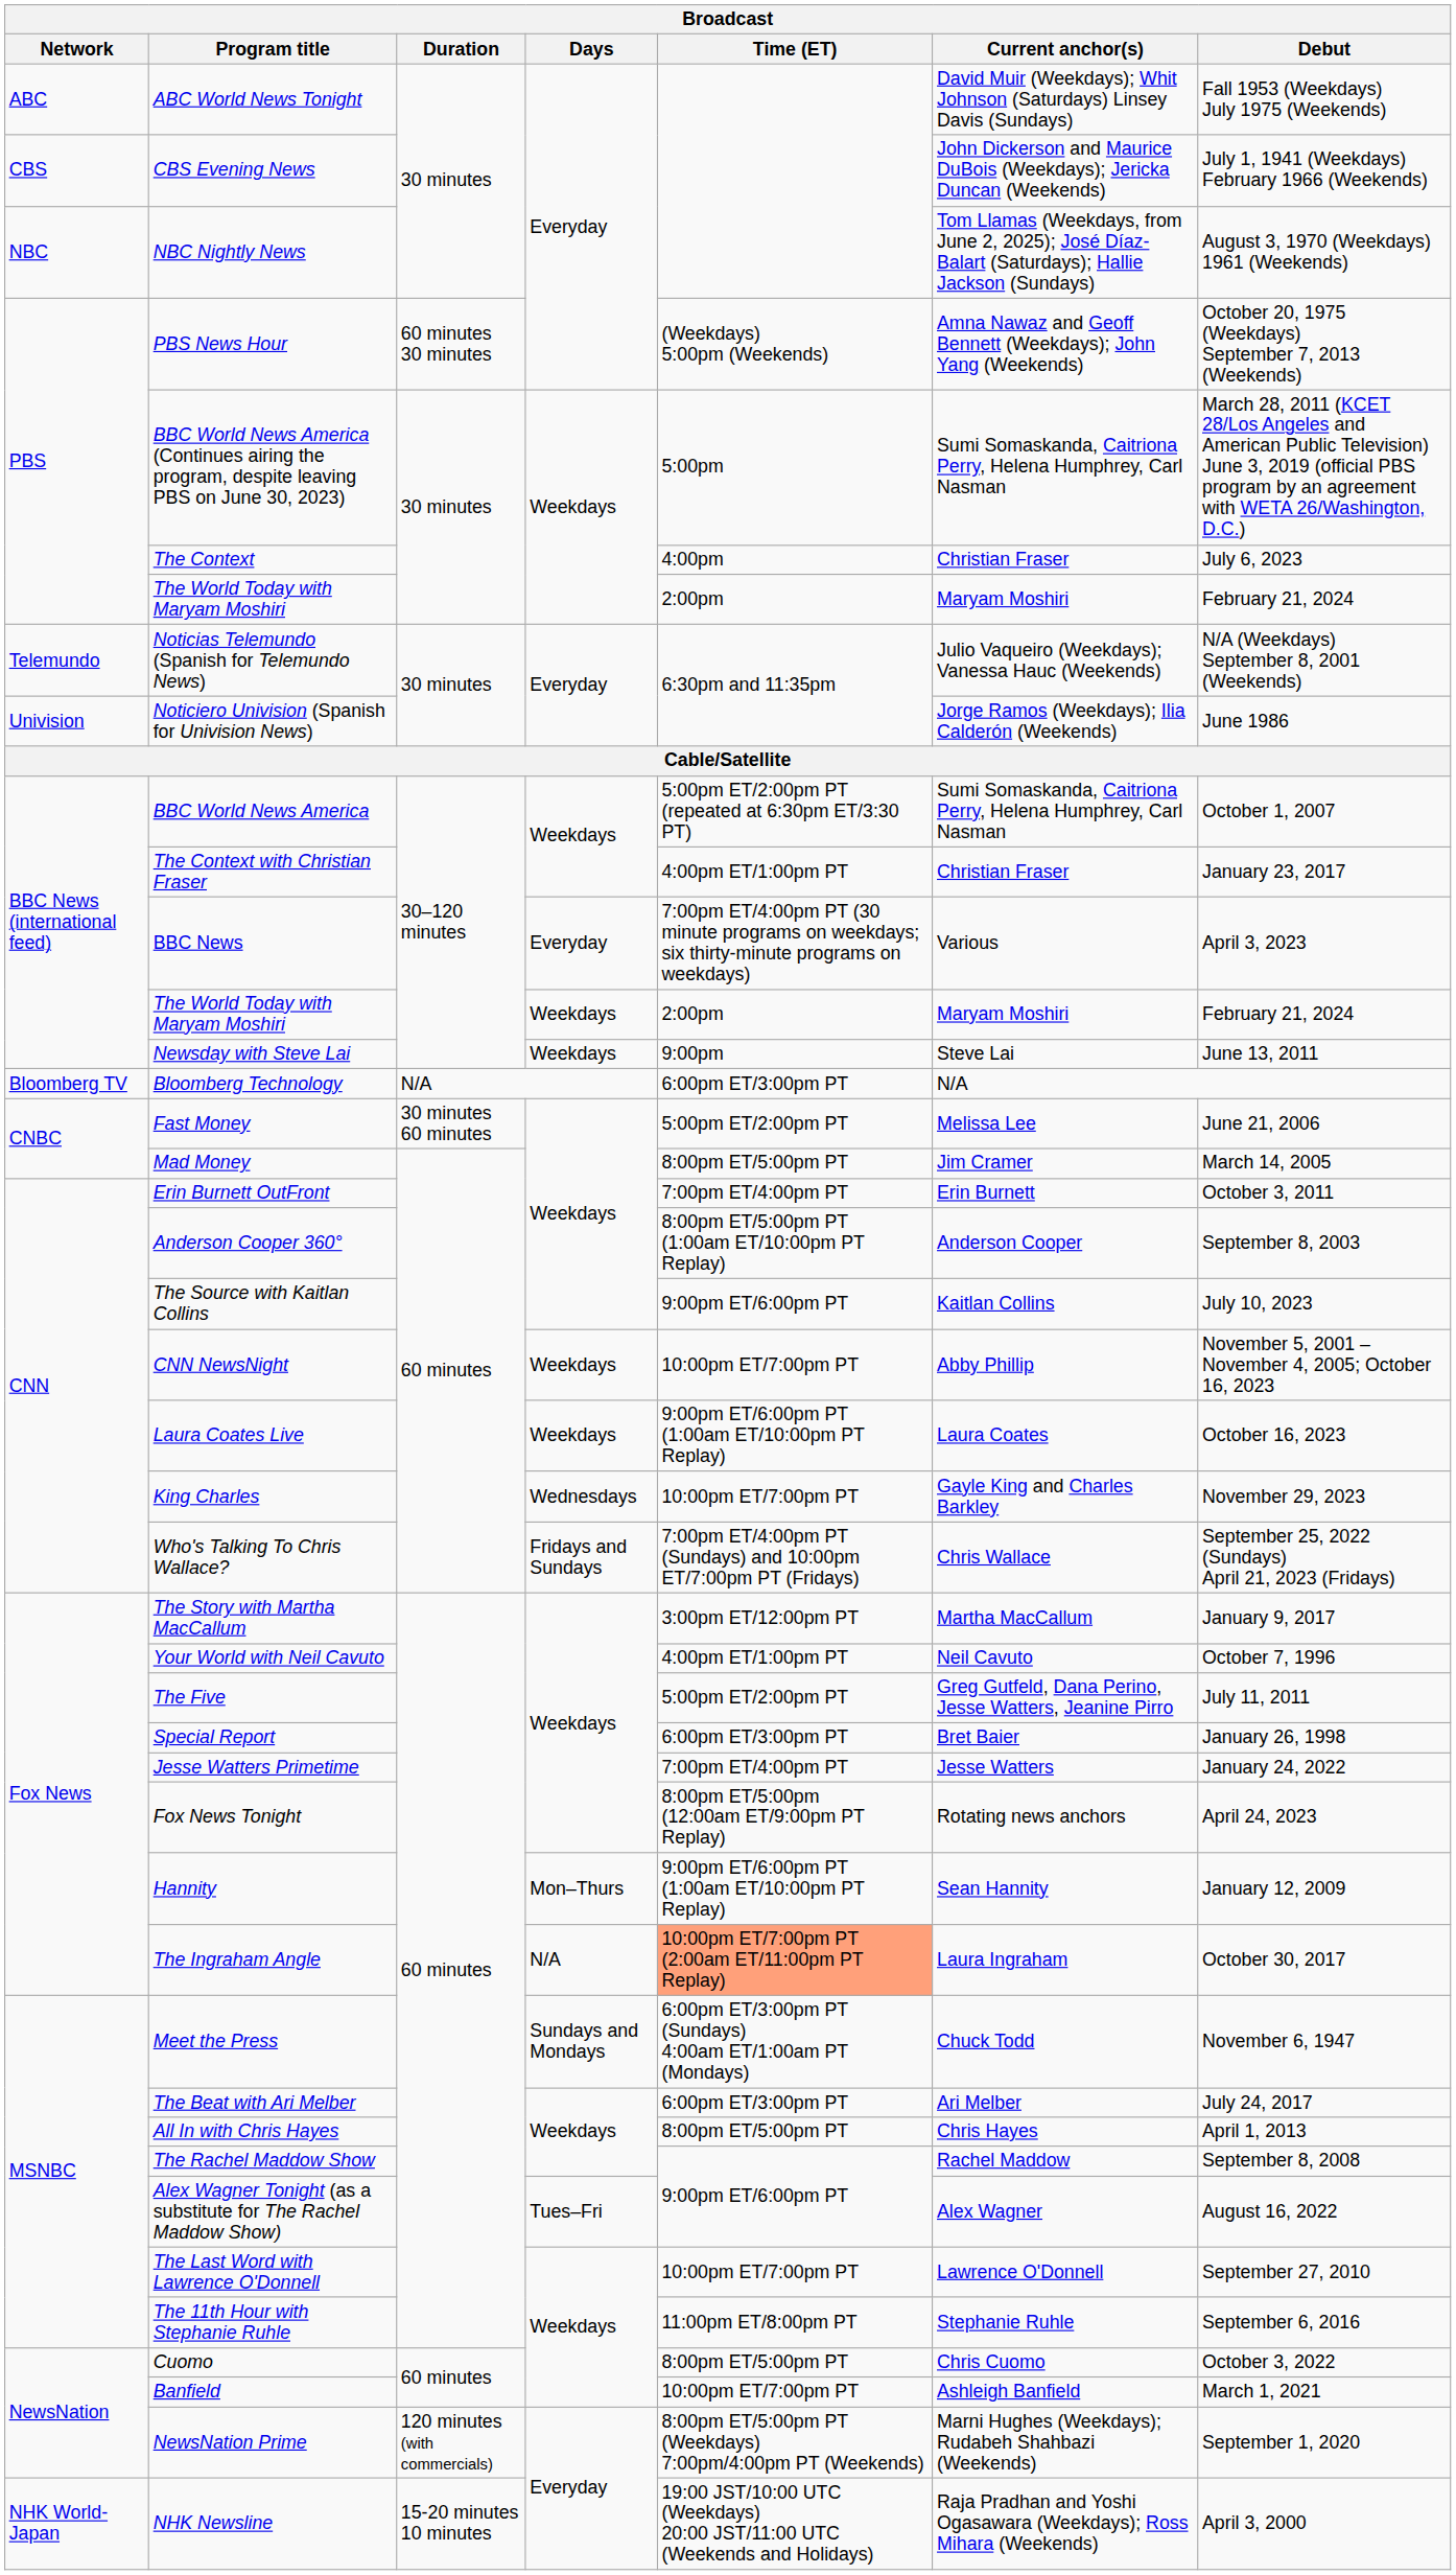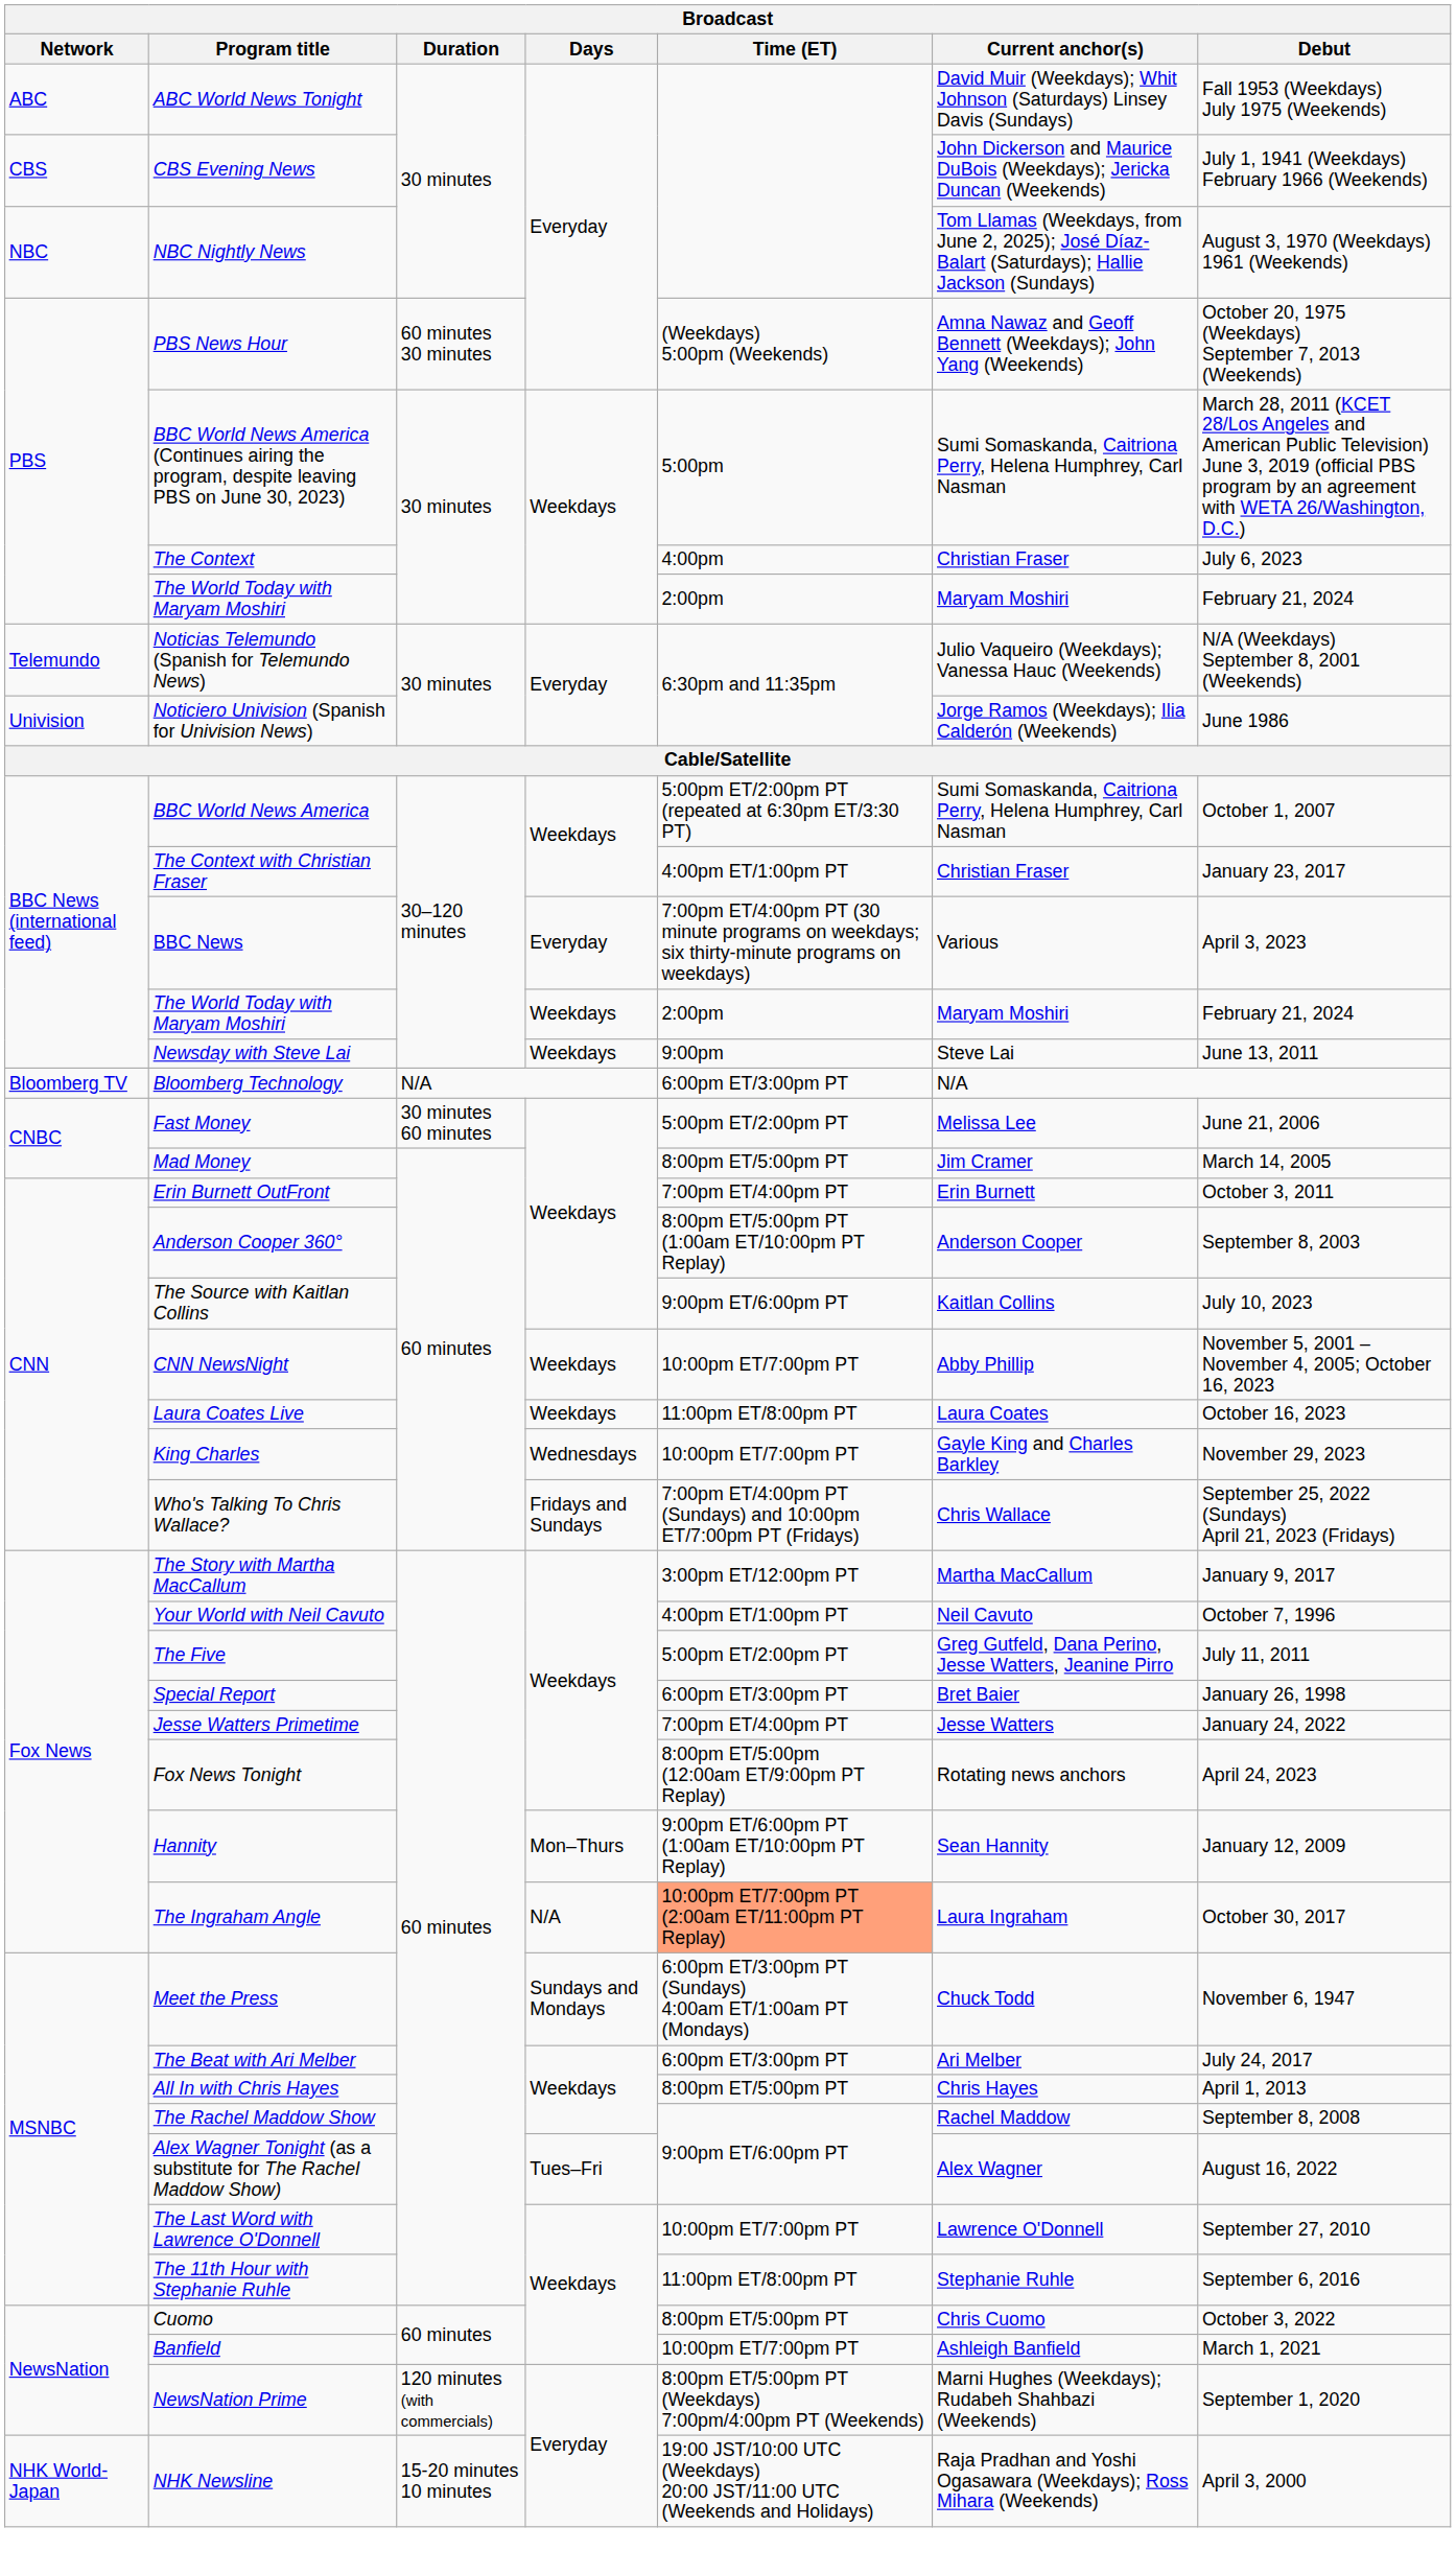 <table class="wikitable sortable">
 <tr>
 <th colspan="7">Broadcast</th>
 </tr>
 <tr>
 <th>Network</th>
 <th>Program title</th>
 <th>Duration</th>
 <th>Days</th>
 <th>Time (ET)</th>
 <th>Current anchor(s)</th>
 <th>Debut</th>
 </tr>
 <tr>
 <td><a href='#'>ABC</a></td>
 <td><em><a href='#'>ABC World News Tonight</a></em></td>
 <td rowspan="3">30 minutes </td>
 <td rowspan="4">Everyday</td>
 <td rowspan="3"></td>
 <td><a href='#'>David Muir</a> (Weekdays); <a href='#'>Whit Johnson</a> (Saturdays) Linsey Davis (Sundays)</td>
 <td>Fall 1953 (Weekdays)<br>July 1975 (Weekends)</td>
 </tr>
 <tr>
 <td><a href='#'>CBS</a></td>
 <td><em><a href='#'>CBS Evening News</a></em></td>
 <td><a href='#'>John Dickerson</a> and <a href='#'>Maurice DuBois</a> (Weekdays); <a href='#'>Jericka Duncan</a> (Weekends)</td>
 <td>July 1, 1941 (Weekdays)<br>February 1966 (Weekends)</td>
 </tr>
 <tr>
 <td><a href='#'>NBC</a></td>
 <td><em><a href='#'>NBC Nightly News</a></em></td>
 <td><a href='#'>Tom Llamas</a> (Weekdays, from June 2, 2025); <a href='#'>José Díaz-Balart</a> (Saturdays); <a href='#'>Hallie Jackson</a> (Sundays)</td>
 <td>August 3, 1970 (Weekdays)<br>1961 (Weekends)</td>
 </tr>
 <tr>
 <td rowspan="4"><a href='#'>PBS</a></td>
 <td><em><a href='#'>PBS News Hour</a></em></td>
 <td>60 minutes <br>30 minutes </td>
 <td> (Weekdays)<br>5:00pm (Weekends)</td>
 <td><a href='#'>Amna Nawaz</a> and <a href='#'>Geoff Bennett</a> (Weekdays); <a href='#'>John Yang</a> (Weekends)</td>
 <td>October 20, 1975 (Weekdays)<br>September 7, 2013 (Weekends)</td>
 </tr>
 <tr>
 <td><em><a href='#'>BBC World News America</a></em> (Continues airing the program, despite leaving PBS on June 30, 2023)</td>
 <td rowspan="3">30 minutes</td>
 <td rowspan="3">Weekdays</td>
 <td>5:00pm</td>
 <td>Sumi Somaskanda, <a href='#'>Caitriona Perry</a>, Helena Humphrey, Carl Nasman</td>
 <td>March 28, 2011 (<a href='#'>KCET 28/Los Angeles</a> and American Public Television)<br>June 3, 2019 (official PBS program by an agreement with <a href='#'>WETA 26/Washington, D.C.</a>)</td>
 </tr>
 <tr>
 <td><em><a href='#'>The Context</a></em></td>
 <td>4:00pm</td>
 <td><a href='#'>Christian Fraser</a></td>
 <td>July 6, 2023</td>
 </tr>
 <tr>
 <td><em><a href='#'>The World Today with Maryam Moshiri</a></em></td>
 <td>2:00pm</td>
 <td><a href='#'>Maryam Moshiri</a></td>
 <td>February 21, 2024</td>
 </tr>
 <tr>
 <td><a href='#'>Telemundo</a></td>
 <td><em><a href='#'>Noticias Telemundo</a></em> (Spanish for <em>Telemundo News</em>)</td>
 <td rowspan="2">30 minutes </td>
 <td rowspan="2">Everyday</td>
 <td rowspan="2">6:30pm and 11:35pm</td>
 <td>Julio Vaqueiro (Weekdays); Vanessa Hauc (Weekends)</td>
 <td>N/A (Weekdays)<br>September 8, 2001 (Weekends)</td>
 </tr>
 <tr>
 <td><a href='#'>Univision</a></td>
 <td><em><a href='#'>Noticiero Univision</a></em> (Spanish for <em>Univision News</em>)</td>
 <td><a href='#'>Jorge Ramos</a> (Weekdays); <a href='#'>Ilia Calderón</a> (Weekends)</td>
 <td>June 1986</td>
 </tr>
 <tr>
 <th colspan="7">Cable/Satellite</th>
 </tr>
 <tr>
 <td rowspan="5"><a href='#'>BBC News (international feed)</a></td>
 <td><em><a href='#'>BBC World News America</a></em></td>
 <td rowspan="5">30–120 minutes</td>
 <td rowspan="2">Weekdays</td>
 <td>5:00pm ET/2:00pm PT (repeated at 6:30pm ET/3:30 PT)</td>
 <td>Sumi Somaskanda, <a href='#'>Caitriona Perry</a>, Helena Humphrey, Carl Nasman</td>
 <td>October 1, 2007</td>
 </tr>
 <tr>
 <td><em><a href='#'>The Context with Christian Fraser</a></em></td>
 <td>4:00pm ET/1:00pm PT</td>
 <td><a href='#'>Christian Fraser</a></td>
 <td>January 23, 2017</td>
 </tr>
 <tr>
 <td><a href='#'>BBC News</a></td>
 <td>Everyday</td>
 <td>7:00pm ET/4:00pm PT (30 minute programs on weekdays; six thirty-minute programs  on weekdays)</td>
 <td>Various</td>
 <td>April 3, 2023</td>
 </tr>
 <tr>
 <td><em><a href='#'>The World Today with Maryam Moshiri</a></em></td>
 <td>Weekdays</td>
 <td>2:00pm</td>
 <td><a href='#'>Maryam Moshiri</a></td>
 <td>February 21, 2024</td>
 </tr>
 <tr>
 <td><em><a href='#'>Newsday with Steve Lai</a></em></td>
 <td>Weekdays</td>
 <td>9:00pm</td>
 <td>Steve Lai</td>
 <td>June 13, 2011</td>
 </tr>
 <tr>
 <td><a href='#'>Bloomberg TV</a></td>
 <td><em><a href='#'>Bloomberg Technology</a></em></td>
 <td colspan="2">N/A</td>
 <td>6:00pm ET/3:00pm PT</td>
 <td colspan="2">N/A</td>
 </tr>
 <tr>
 <td rowspan="2"><a href='#'>CNBC</a></td>
 <td><em><a href='#'>Fast Money</a></em></td>
 <td>30 minutes <br>60 minutes </td>
 <td rowspan="5">Weekdays</td>
 <td>5:00pm ET/2:00pm PT</td>
 <td><a href='#'>Melissa Lee</a></td>
 <td>June 21, 2006</td>
 </tr>
 <tr>
 <td><em><a href='#'>Mad Money</a></em></td>
 <td rowspan="8">60 minutes </td>
 <td>8:00pm ET/5:00pm PT</td>
 <td><a href='#'>Jim Cramer</a></td>
 <td>March 14, 2005</td>
 </tr>
 <tr>
 <td rowspan="7"><a href='#'>CNN</a></td>
 <td><em><a href='#'>Erin Burnett OutFront</a></em></td>
 <td>7:00pm ET/4:00pm PT</td>
 <td><a href='#'>Erin Burnett</a></td>
 <td>October 3, 2011</td>
 </tr>
 <tr>
 <td><em><a href='#'>Anderson Cooper 360°</a></em></td>
 <td>8:00pm ET/5:00pm PT<br>(1:00am ET/10:00pm PT Replay)</td>
 <td><a href='#'>Anderson Cooper</a></td>
 <td>September 8, 2003</td>
 </tr>
 <tr>
 <td><em>The Source with Kaitlan Collins</em></td>
 <td>9:00pm ET/6:00pm PT</td>
 <td><a href='#'>Kaitlan Collins</a></td>
 <td>July 10, 2023</td>
 </tr>
 <tr>
 <td><em><a href='#'>CNN NewsNight</a></em></td>
 <td>Weekdays</td>
 <td>10:00pm ET/7:00pm PT</td>
 <td><a href='#'>Abby Phillip</a></td>
 <td>November 5, 2001 – November 4, 2005; October 16, 2023</td>
 </tr>
 <tr>
 <td><em><a href='#'>Laura Coates Live</a></em></td>
 <td>Weekdays</td>
-<td>9:00pm ET/6:00pm PT<br>(1:00am ET/10:00pm PT Replay)</td>
+<td>11:00pm ET/8:00pm PT</td>
 <td><a href='#'>Laura Coates</a></td>
 <td>October 16, 2023</td>
 </tr>
 <tr>
 <td><a href='#'><em>King Charles</em></a></td>
 <td>Wednesdays</td>
 <td>10:00pm ET/7:00pm PT</td>
 <td><a href='#'>Gayle King</a> and <a href='#'>Charles Barkley</a></td>
 <td>November 29, 2023</td>
 </tr>
 <tr>
 <td><em>Who's Talking To Chris Wallace?</em></td>
 <td>Fridays and Sundays</td>
 <td>7:00pm ET/4:00pm PT (Sundays) and 10:00pm ET/7:00pm PT (Fridays)</td>
 <td><a href='#'>Chris Wallace</a></td>
 <td>September 25, 2022 (Sundays)<br>April 21, 2023 (Fridays)</td>
 </tr>
 <tr>
 <td rowspan="8"><a href='#'>Fox News</a></td>
 <td><em><a href='#'>The Story with Martha MacCallum</a></em></td>
 <td rowspan="15">60 minutes </td>
 <td rowspan="6">Weekdays</td>
 <td>3:00pm ET/12:00pm PT</td>
 <td><a href='#'>Martha MacCallum</a></td>
 <td>January 9, 2017</td>
 </tr>
 <tr>
 <td><em><a href='#'>Your World with Neil Cavuto</a></em></td>
 <td>4:00pm ET/1:00pm PT</td>
 <td><a href='#'>Neil Cavuto</a></td>
 <td>October 7, 1996</td>
 </tr>
 <tr>
 <td><em><a href='#'>The Five</a></em></td>
 <td>5:00pm ET/2:00pm PT</td>
 <td><a href='#'>Greg Gutfeld</a>, <a href='#'>Dana Perino</a>, <a href='#'>Jesse Watters</a>, <a href='#'>Jeanine Pirro</a></td>
 <td>July 11, 2011</td>
 </tr>
 <tr>
 <td><em><a href='#'>Special Report</a></em></td>
 <td>6:00pm ET/3:00pm PT</td>
 <td><a href='#'>Bret Baier</a></td>
 <td>January 26, 1998</td>
 </tr>
 <tr>
 <td><em><a href='#'>Jesse Watters Primetime</a></em></td>
 <td>7:00pm ET/4:00pm PT</td>
 <td><a href='#'>Jesse Watters</a></td>
 <td>January 24, 2022</td>
 </tr>
 <tr>
 <td><em>Fox News Tonight</em></td>
 <td>8:00pm ET/5:00pm<br>(12:00am ET/9:00pm PT Replay)</td>
 <td>Rotating news anchors</td>
 <td>April 24, 2023</td>
 </tr>
 <tr>
 <td><em><a href='#'>Hannity</a></em></td>
 <td>Mon–Thurs</td>
 <td>9:00pm ET/6:00pm PT<br>(1:00am ET/10:00pm PT Replay)</td>
 <td><a href='#'>Sean Hannity</a></td>
 <td>January 12, 2009</td>
 </tr>
 <tr>
 <td><em><a href='#'>The Ingraham Angle</a></em></td>
 <td>N/A</td>
 <td style="background: lightsalmon;">10:00pm ET/7:00pm PT<br>(2:00am ET/11:00pm PT Replay)</td>
 <td><a href='#'>Laura Ingraham</a></td>
 <td>October 30, 2017</td>
 </tr>
 <tr>
 <td rowspan="7"><a href='#'>MSNBC</a></td>
 <td><em><a href='#'>Meet the Press</a></em></td>
 <td>Sundays and Mondays</td>
 <td>6:00pm ET/3:00pm PT (Sundays)<br>4:00am ET/1:00am PT (Mondays)</td>
 <td><a href='#'>Chuck Todd</a></td>
 <td>November 6, 1947</td>
 </tr>
 <tr>
 <td><em><a href='#'>The Beat with Ari Melber</a></em></td>
 <td rowspan="3">Weekdays</td>
 <td>6:00pm ET/3:00pm PT</td>
 <td><a href='#'>Ari Melber</a></td>
 <td>July 24, 2017</td>
 </tr>
 <tr>
 <td><em><a href='#'>All In with Chris Hayes</a></em></td>
 <td>8:00pm ET/5:00pm PT</td>
 <td><a href='#'>Chris Hayes</a></td>
 <td>April 1, 2013</td>
 </tr>
 <tr>
 <td><em><a href='#'>The Rachel Maddow Show</a></em></td>
 <td rowspan="2">9:00pm ET/6:00pm PT</td>
 <td><a href='#'>Rachel Maddow</a></td>
 <td>September 8, 2008</td>
 </tr>
 <tr>
 <td><em><a href='#'>Alex Wagner Tonight</a></em> (as a substitute for <em>The Rachel Maddow Show)</em></td>
 <td>Tues–Fri</td>
 <td><a href='#'>Alex Wagner</a></td>
 <td>August 16, 2022</td>
 </tr>
 <tr>
 <td><em><a href='#'>The Last Word with Lawrence O'Donnell</a></em></td>
 <td rowspan="4">Weekdays</td>
 <td>10:00pm ET/7:00pm PT</td>
 <td><a href='#'>Lawrence O'Donnell</a></td>
 <td>September 27, 2010</td>
 </tr>
 <tr>
 <td><em><a href='#'>The 11th Hour with Stephanie Ruhle</a></em></td>
 <td>11:00pm ET/8:00pm PT</td>
 <td><a href='#'>Stephanie Ruhle</a></td>
 <td>September 6, 2016</td>
 </tr>
 <tr>
 <td rowspan="3"><a href='#'>NewsNation</a></td>
 <td><em>Cuomo</em></td>
 <td rowspan="2">60 minutes </td>
 <td>8:00pm ET/5:00pm PT</td>
 <td><a href='#'>Chris Cuomo</a></td>
 <td>October 3, 2022</td>
 </tr>
 <tr>
 <td><em><a href='#'>Banfield</a></em></td>
 <td>10:00pm ET/7:00pm PT</td>
 <td><a href='#'>Ashleigh Banfield</a></td>
 <td>March 1, 2021</td>
 </tr>
 <tr>
 <td><em><a href='#'>NewsNation Prime</a></em></td>
 <td>120 minutes <small>(with commercials)</small></td>
 <td rowspan="2">Everyday</td>
 <td>8:00pm ET/5:00pm PT (Weekdays)<br>7:00pm/4:00pm PT (Weekends)</td>
 <td>Marni Hughes (Weekdays); Rudabeh Shahbazi (Weekends)</td>
 <td>September 1, 2020</td>
 </tr>
 <tr>
 <td><a href='#'>NHK World-Japan</a></td>
 <td><em><a href='#'>NHK Newsline</a></em></td>
 <td>15-20 minutes <br>10 minutes </td>
 <td>19:00 JST/10:00 UTC (Weekdays)<br>20:00 JST/11:00 UTC (Weekends and Holidays)</td>
 <td>Raja Pradhan and Yoshi Ogasawara (Weekdays); <a href='#'>Ross Mihara</a> (Weekends)</td>
 <td>April 3, 2000</td>
 </tr>
 </table>
